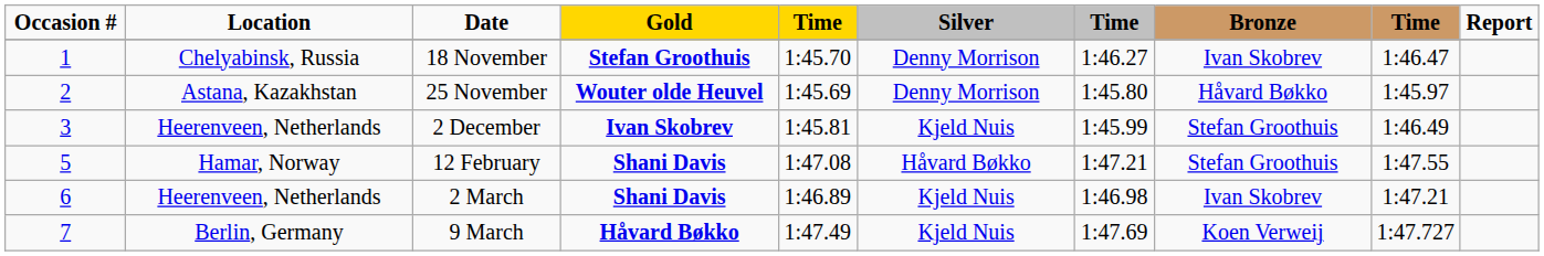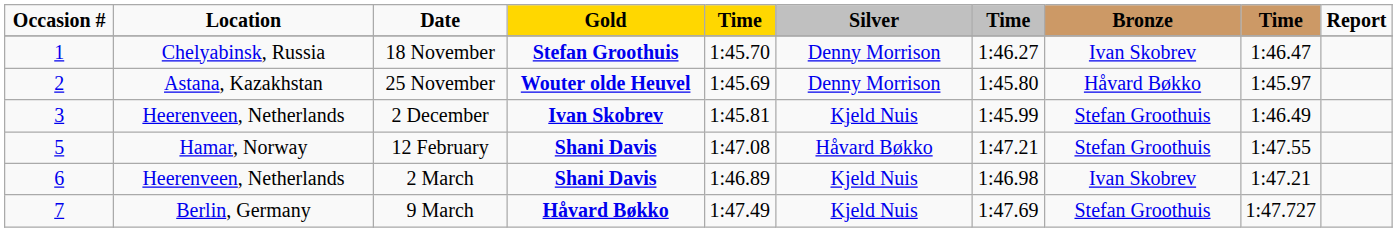 <table class="wikitable">
 <tr>
 <td width="80" align="center"><strong>Occasion #</strong></td>
 <td width="200" align="center"><strong>Location</strong></td>
 <td width="100" align="center"><strong>Date</strong></td>
 <td width="150" bgcolor="gold" align="center"><strong>Gold</strong></td>
 <td width="50" bgcolor="gold" align="center"><strong>Time</strong></td>
 <td width="150" bgcolor="silver" align="center"><strong>Silver</strong></td>
 <td width="50" bgcolor="silver" align="center"><strong>Time</strong></td>
 <td width="150" bgcolor="#CC9966" align="center"><strong>Bronze</strong></td>
 <td width="50" bgcolor="#CC9966" align="center"><strong>Time</strong></td>
 <td width="50" align="center"><strong>Report</strong></td>
 </tr>
 <tr bgcolor="#cccccc">
 </tr>
 <tr>
 <td align="center"><a href='#'>1</a></td>
 <td align="center"><a href='#'>Chelyabinsk</a>, Russia</td>
 <td align="center">18 November</td>
 <td align="center"><strong><a href='#'>Stefan Groothuis</a></strong><br><small></small></td>
 <td align="center">1:45.70</td>
 <td align="center"><a href='#'>Denny Morrison</a><br><small></small></td>
 <td align="center">1:46.27</td>
 <td align="center"><a href='#'>Ivan Skobrev</a><br><small></small></td>
 <td align="center">1:46.47</td>
 <td align="center"></td>
 </tr>
 <tr>
 <td align="center"><a href='#'>2</a></td>
 <td align="center"><a href='#'>Astana</a>, Kazakhstan</td>
 <td align="center">25 November</td>
 <td align="center"><strong><a href='#'>Wouter olde Heuvel</a></strong><br><small></small></td>
 <td align="center">1:45.69</td>
 <td align="center"><a href='#'>Denny Morrison</a><br><small></small></td>
 <td align="center">1:45.80</td>
 <td align="center"><a href='#'>Håvard Bøkko</a><br><small></small></td>
 <td align="center">1:45.97</td>
 <td align="center"></td>
 </tr>
 <tr>
 <td align="center"><a href='#'>3</a></td>
 <td align="center"><a href='#'>Heerenveen</a>, Netherlands</td>
 <td align="center">2 December</td>
 <td align="center"><strong><a href='#'>Ivan Skobrev</a></strong><br><small></small></td>
 <td align="center">1:45.81</td>
 <td align="center"><a href='#'>Kjeld Nuis</a><br><small></small></td>
 <td align="center">1:45.99</td>
 <td align="center"><a href='#'>Stefan Groothuis</a><br><small></small></td>
 <td align="center">1:46.49</td>
 <td align="center"></td>
 </tr>
 <tr>
 <td align="center"><a href='#'>5</a></td>
 <td align="center"><a href='#'>Hamar</a>, Norway</td>
 <td align="center">12 February</td>
 <td align="center"><strong><a href='#'>Shani Davis</a></strong><br><small></small></td>
 <td align="center">1:47.08</td>
 <td align="center"><a href='#'>Håvard Bøkko</a><br><small></small></td>
 <td align="center">1:47.21</td>
 <td align="center"><a href='#'>Stefan Groothuis</a><br><small></small></td>
 <td align="center">1:47.55</td>
 <td align="center"></td>
 </tr>
 <tr>
 <td align="center"><a href='#'>6</a></td>
 <td align="center"><a href='#'>Heerenveen</a>, Netherlands</td>
 <td align="center">2 March</td>
 <td align="center"><strong><a href='#'>Shani Davis</a></strong><br><small></small></td>
 <td align="center">1:46.89</td>
 <td align="center"><a href='#'>Kjeld Nuis</a><br><small></small></td>
 <td align="center">1:46.98</td>
 <td align="center"><a href='#'>Ivan Skobrev</a><br><small></small></td>
 <td align="center">1:47.21</td>
 <td align="center"></td>
 </tr>
 <tr>
 <td align="center"><a href='#'>7</a></td>
 <td align="center"><a href='#'>Berlin</a>, Germany</td>
 <td align="center">9 March</td>
 <td align="center"><strong><a href='#'>Håvard Bøkko</a></strong><br><small></small></td>
 <td align="center">1:47.49</td>
 <td align="center"><a href='#'>Kjeld Nuis</a><br><small></small></td>
 <td align="center">1:47.69</td>
-<td align="center"><a href='#'>Koen Verweij</a><br><small></small></td>
+<td align="center"><a href='#'>Stefan Groothuis</a><br><small></small></td>
 <td align="center">1:47.727</td>
 <td align="center"></td>
 </tr>
 </table>
